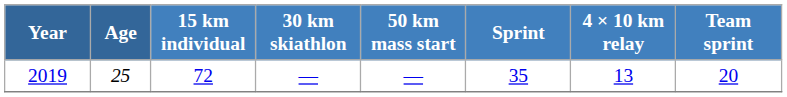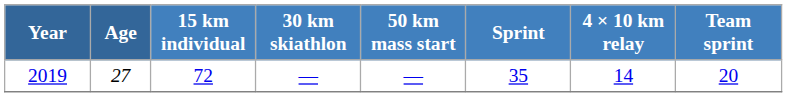 <table class="wikitable" style="font-size:95%; text-align:center; border:grey solid 1px; border-collapse:collapse; background:#ffffff;">
 <tr>
 <th style="background-color:#369; color:white; width:60px;"> Year </th>
 <th style="background-color:#369; color:white; width:40px;"> Age </th>
 <th style="background-color:#4180be; color:white; width:75px;"> 15 km <br> individual </th>
 <th style="background-color:#4180be; color:white; width:75px;"> 30 km <br> skiathlon </th>
 <th style="background-color:#4180be; color:white; width:75px;"> 50 km <br> mass start </th>
 <th style="background-color:#4180be; color:white; width:75px;"> Sprint </th>
 <th style="background-color:#4180be; color:white; width:75px;"> 4 × 10 km <br> relay </th>
 <th style="background-color:#4180be; color:white; width:75px;"> Team <br> sprint </th>
 </tr>
 <tr>
 <td><a href='#'>2019</a></td>
-<td><em>25</em></td>
+<td><em>27</em></td>
 <td><a href='#'>72</a></td>
 <td><a href='#'>—</a></td>
 <td><a href='#'>—</a></td>
 <td><a href='#'>35</a></td>
-<td><a href='#'>13</a></td>
+<td><a href='#'>14</a></td>
 <td><a href='#'>20</a></td>
 </tr>
 <tr>
 </tr>
 </table>
